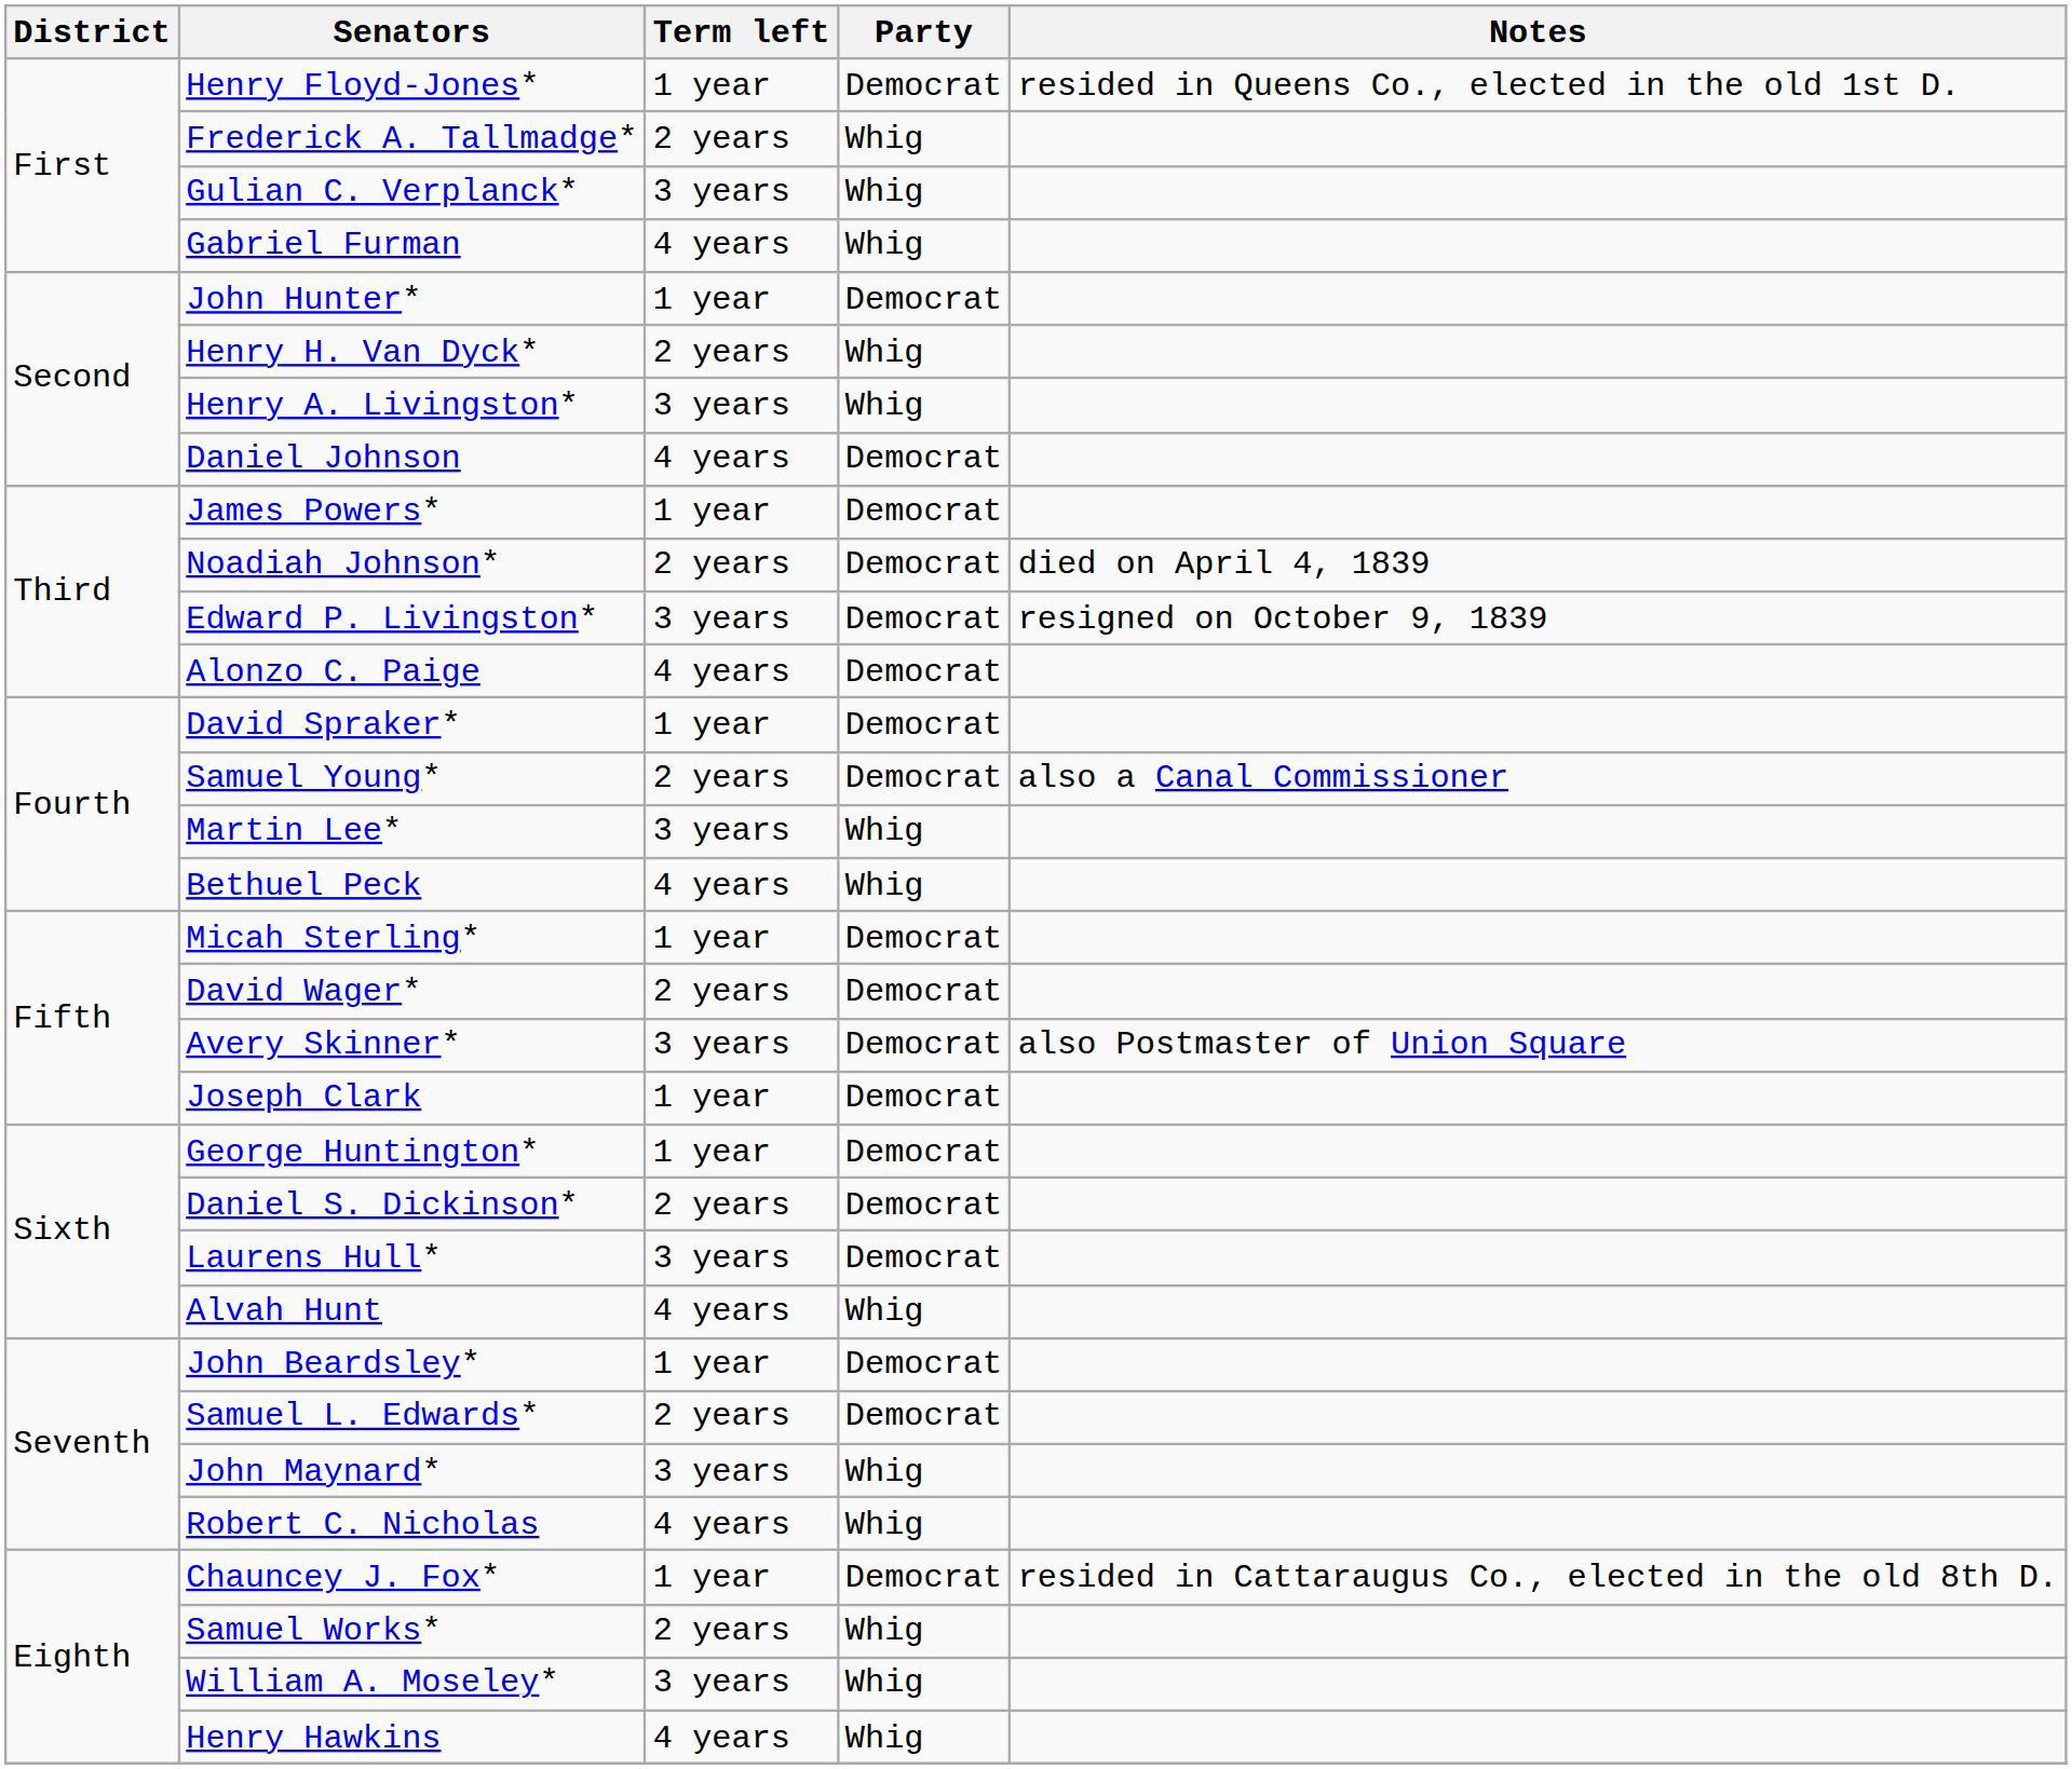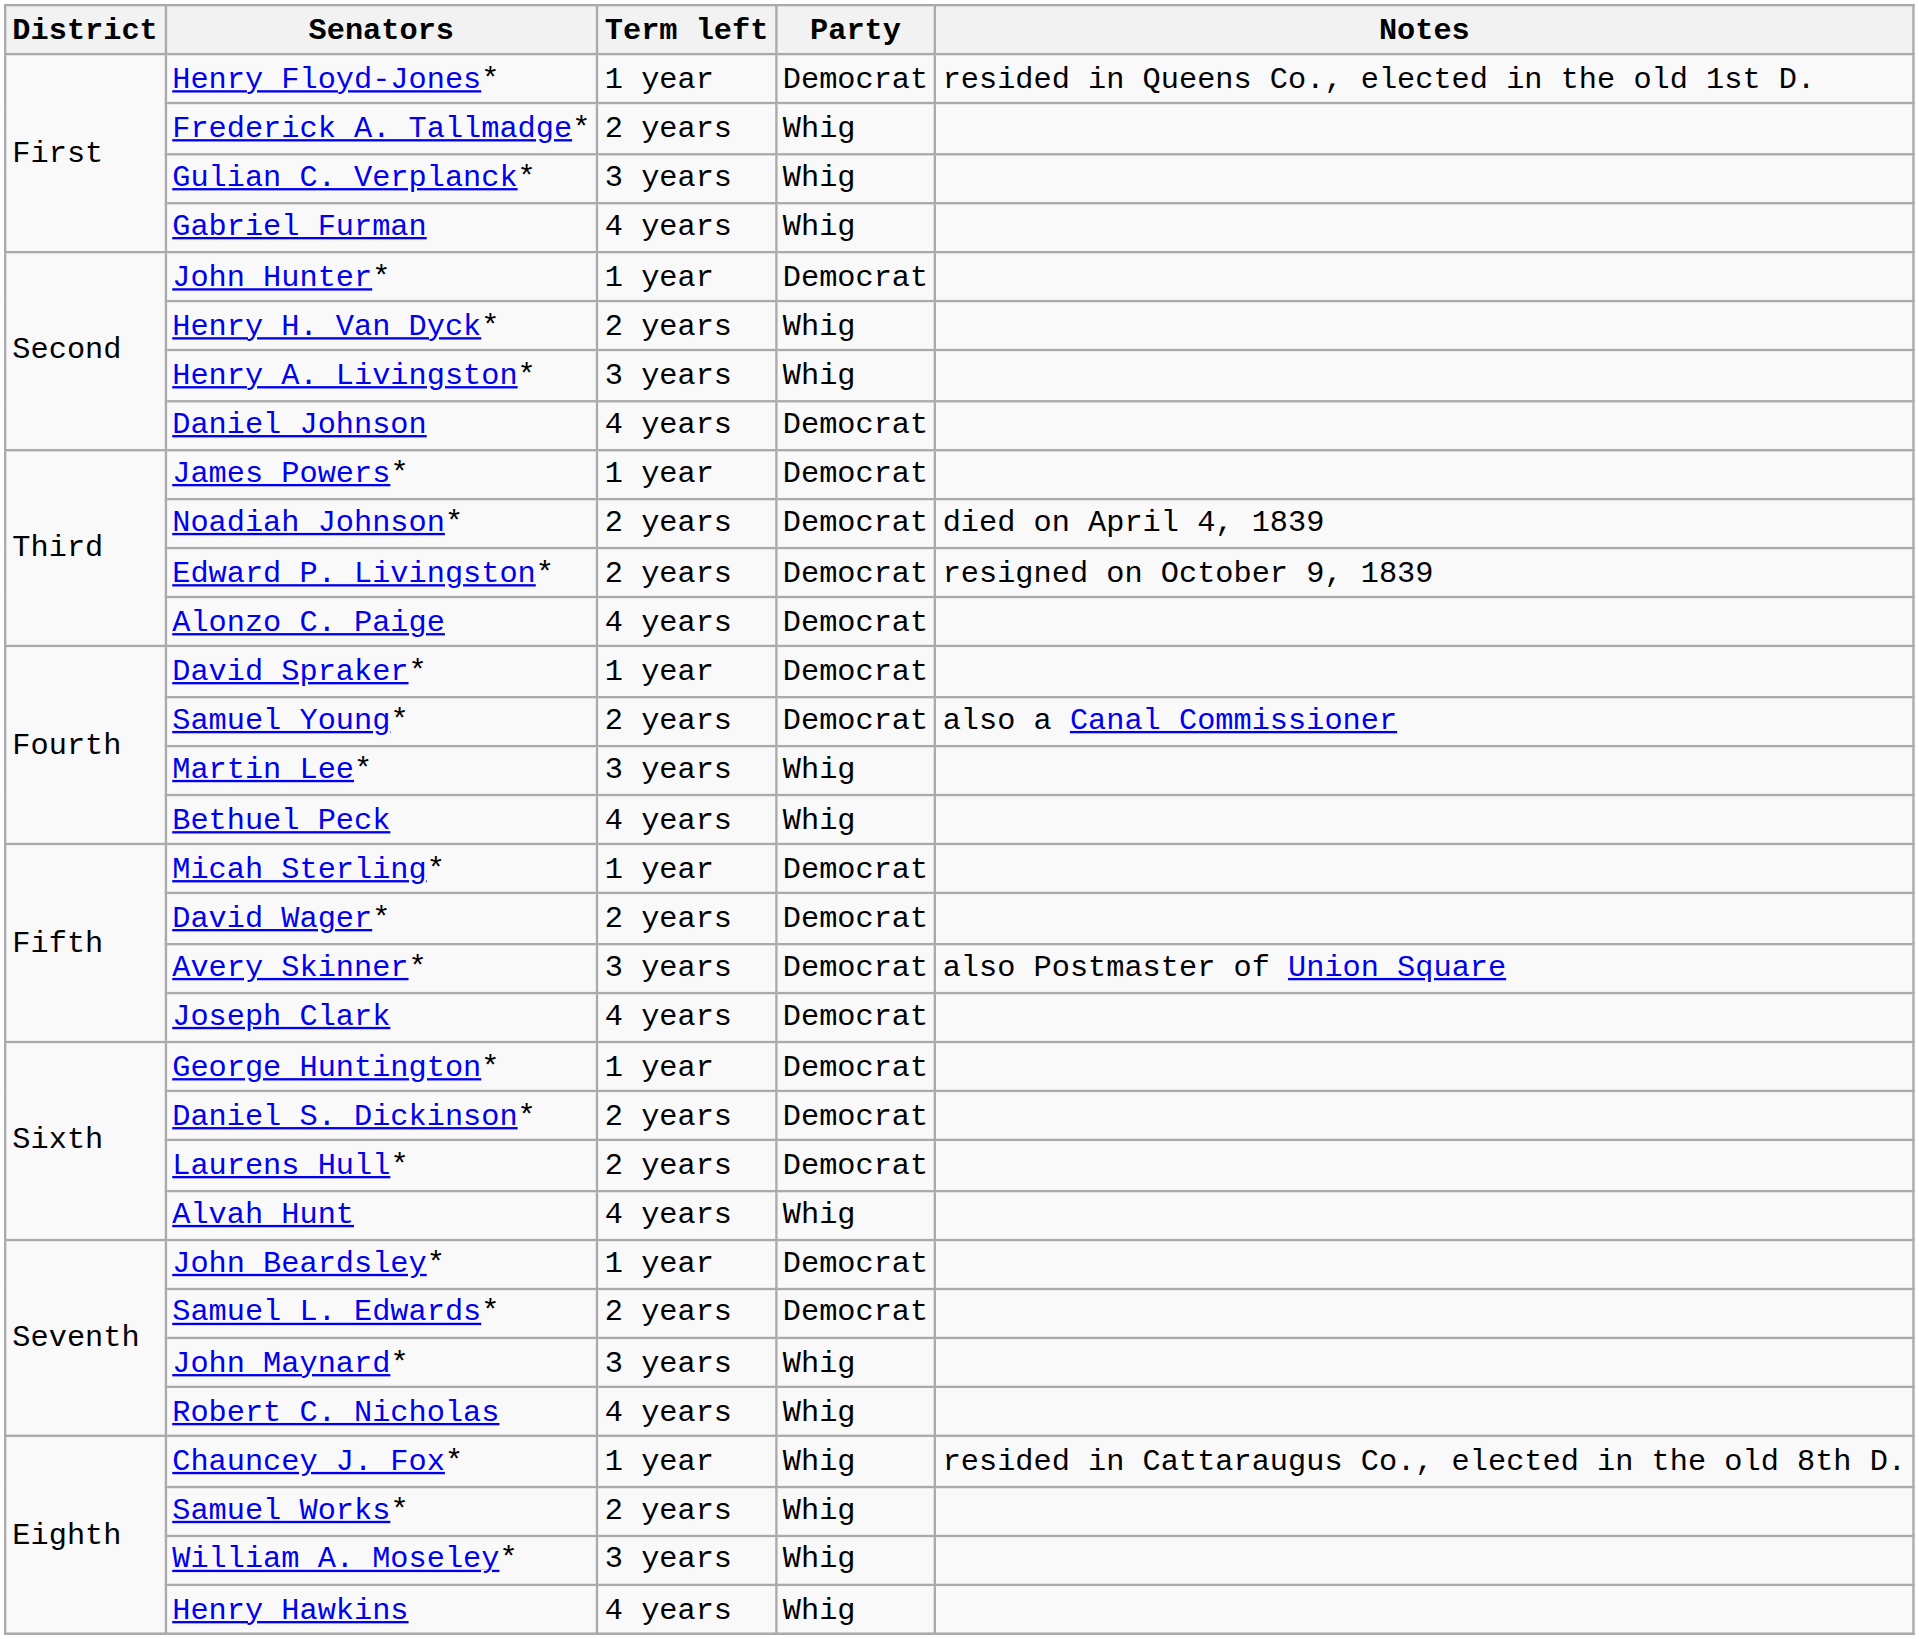 <table class=wikitable>
 <tr>
 <th>District</th>
 <th>Senators</th>
 <th>Term left</th>
 <th>Party</th>
 <th>Notes</th>
 </tr>
 <tr>
 <td rowspan="4">First</td>
 <td><a href='#'>Henry Floyd-Jones</a>*</td>
 <td>1 year</td>
 <td>Democrat</td>
 <td>resided in Queens Co., elected in the old 1st D.</td>
 </tr>
 <tr>
 <td><a href='#'>Frederick A. Tallmadge</a>*</td>
 <td>2 years</td>
 <td>Whig</td>
 <td></td>
 </tr>
 <tr>
 <td><a href='#'>Gulian C. Verplanck</a>*</td>
 <td>3 years</td>
 <td>Whig</td>
 <td></td>
 </tr>
 <tr>
 <td><a href='#'>Gabriel Furman</a></td>
 <td>4 years</td>
 <td>Whig</td>
 <td></td>
 </tr>
 <tr>
 <td rowspan="4">Second</td>
 <td><a href='#'>John Hunter</a>*</td>
 <td>1 year</td>
 <td>Democrat</td>
 <td></td>
 </tr>
 <tr>
 <td><a href='#'>Henry H. Van Dyck</a>*</td>
 <td>2 years</td>
 <td>Whig</td>
 <td></td>
 </tr>
 <tr>
 <td><a href='#'>Henry A. Livingston</a>*</td>
 <td>3 years</td>
 <td>Whig</td>
 <td></td>
 </tr>
 <tr>
 <td><a href='#'>Daniel Johnson</a></td>
 <td>4 years</td>
 <td>Democrat</td>
 <td></td>
 </tr>
 <tr>
 <td rowspan="4">Third</td>
 <td><a href='#'>James Powers</a>*</td>
 <td>1 year</td>
 <td>Democrat</td>
 <td></td>
 </tr>
 <tr>
 <td><a href='#'>Noadiah Johnson</a>*</td>
 <td>2 years</td>
 <td>Democrat</td>
 <td>died on April 4, 1839</td>
 </tr>
 <tr>
 <td><a href='#'>Edward P. Livingston</a>*</td>
-<td>3 years</td>
+<td>2 years</td>
 <td>Democrat</td>
 <td>resigned on October 9, 1839</td>
 </tr>
 <tr>
 <td><a href='#'>Alonzo C. Paige</a></td>
 <td>4 years</td>
 <td>Democrat</td>
 <td></td>
 </tr>
 <tr>
 <td rowspan="4">Fourth</td>
 <td><a href='#'>David Spraker</a>*</td>
 <td>1 year</td>
 <td>Democrat</td>
 <td></td>
 </tr>
 <tr>
 <td><a href='#'>Samuel Young</a>*</td>
 <td>2 years</td>
 <td>Democrat</td>
 <td>also a <a href='#'>Canal Commissioner</a></td>
 </tr>
 <tr>
 <td><a href='#'>Martin Lee</a>*</td>
 <td>3 years</td>
 <td>Whig</td>
 <td></td>
 </tr>
 <tr>
 <td><a href='#'>Bethuel Peck</a></td>
 <td>4 years</td>
 <td>Whig</td>
 <td></td>
 </tr>
 <tr>
 <td rowspan="4">Fifth</td>
 <td><a href='#'>Micah Sterling</a>*</td>
 <td>1 year</td>
 <td>Democrat</td>
 <td></td>
 </tr>
 <tr>
 <td><a href='#'>David Wager</a>*</td>
 <td>2 years</td>
 <td>Democrat</td>
 <td></td>
 </tr>
 <tr>
 <td><a href='#'>Avery Skinner</a>*</td>
 <td>3 years</td>
 <td>Democrat</td>
 <td>also Postmaster of <a href='#'>Union Square</a></td>
 </tr>
 <tr>
 <td><a href='#'>Joseph Clark</a></td>
-<td>1 year</td>
+<td>4 years</td>
 <td>Democrat</td>
 <td></td>
 </tr>
 <tr>
 <td rowspan="4">Sixth</td>
 <td><a href='#'>George Huntington</a>*</td>
 <td>1 year</td>
 <td>Democrat</td>
 <td></td>
 </tr>
 <tr>
 <td><a href='#'>Daniel S. Dickinson</a>*</td>
 <td>2 years</td>
 <td>Democrat</td>
 <td></td>
 </tr>
 <tr>
 <td><a href='#'>Laurens Hull</a>*</td>
-<td>3 years</td>
+<td>2 years</td>
 <td>Democrat</td>
 <td></td>
 </tr>
 <tr>
 <td><a href='#'>Alvah Hunt</a></td>
 <td>4 years</td>
 <td>Whig</td>
 <td></td>
 </tr>
 <tr>
 <td rowspan="4">Seventh</td>
 <td><a href='#'>John Beardsley</a>*</td>
 <td>1 year</td>
 <td>Democrat</td>
 <td></td>
 </tr>
 <tr>
 <td><a href='#'>Samuel L. Edwards</a>*</td>
 <td>2 years</td>
 <td>Democrat</td>
 <td></td>
 </tr>
 <tr>
 <td><a href='#'>John Maynard</a>*</td>
 <td>3 years</td>
 <td>Whig</td>
 <td></td>
 </tr>
 <tr>
 <td><a href='#'>Robert C. Nicholas</a></td>
 <td>4 years</td>
 <td>Whig</td>
 <td></td>
 </tr>
 <tr>
 <td rowspan="4">Eighth</td>
 <td><a href='#'>Chauncey J. Fox</a>*</td>
 <td>1 year</td>
-<td>Democrat</td>
+<td>Whig</td>
 <td>resided in Cattaraugus Co., elected in the old 8th D.</td>
 </tr>
 <tr>
 <td><a href='#'>Samuel Works</a>*</td>
 <td>2 years</td>
 <td>Whig</td>
 <td></td>
 </tr>
 <tr>
 <td><a href='#'>William A. Moseley</a>*</td>
 <td>3 years</td>
 <td>Whig</td>
 <td></td>
 </tr>
 <tr>
 <td><a href='#'>Henry Hawkins</a></td>
 <td>4 years</td>
 <td>Whig</td>
 <td></td>
 </tr>
 <tr>
 </tr>
 </table>
